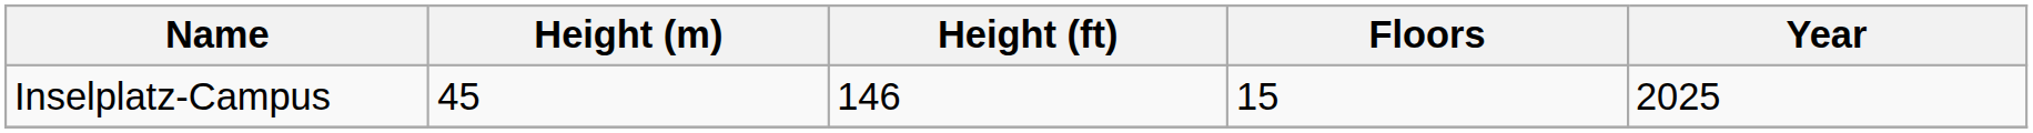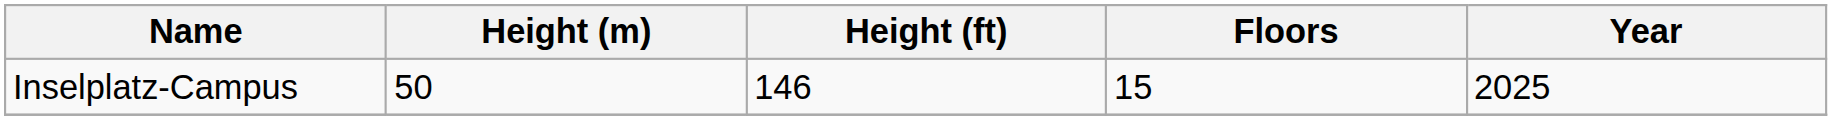 <table class = "wikitable sortable">
 <tr ---- align="center" valign="top" bgcolor="#dddddd">
 <th width="170px">Name</th>
 <th width="160px">Height (m)<br></th>
 <th width="160px">Height (ft)<br></th>
 <th width="160px">Floors</th>
 <th width="160px">Year</th>
 </tr>
 <tr>
 <td>Inselplatz-Campus</td>
-<td>45</td>
+<td>50</td>
 <td>146</td>
 <td>15</td>
 <td>2025</td>
 </tr>
 <tr>
 </tr>
 </table>
